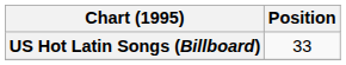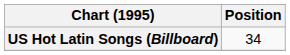 <table class="wikitable plainrowheaders " style="text-align:center">
 <tr>
 <th scope="col">Chart (1995)</th>
 <th scope="col">Position</th>
 </tr>
 <tr>
 <th scope="row">US Hot Latin Songs (<em>Billboard</em>)</th>
-<td align="center">33</td>
+<td align="center">34</td>
 </tr>
 <tr>
 </tr>
 </table>
